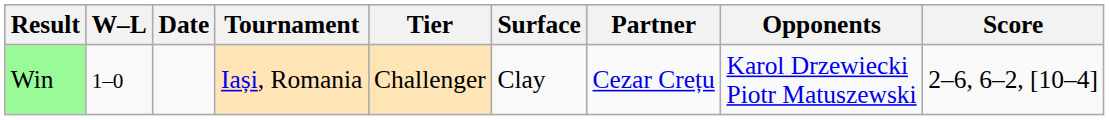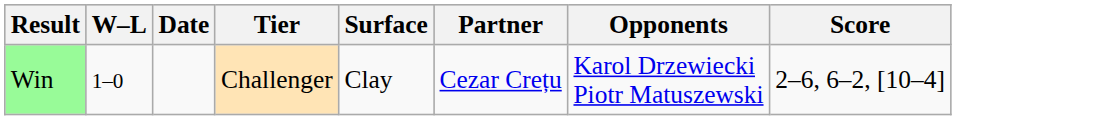 <table class="wikitable">
 <tr>
 <th>Result</th>
 <th class="unsortable">W–L</th>
 <th>Date</th>
-<th>Tournament</th>
 <th>Tier</th>
 <th>Surface</th>
 <th>Partner</th>
 <th>Opponents</th>
 <th class="unsortable">Score</th>
 </tr>
 <tr>
 <td bgcolor=98FB98>Win</td>
 <td><small>1–0</small></td>
 <td><a href='#'></a></td>
-<td style="background:moccasin"><a href='#'>Iași</a>, Romania</td>
 <td style="background:moccasin;">Challenger</td>
 <td>Clay</td>
 <td> <a href='#'>Cezar Crețu</a></td>
 <td> <a href='#'>Karol Drzewiecki</a><br> <a href='#'>Piotr Matuszewski</a></td>
 <td>2–6, 6–2, [10–4]</td>
 </tr>
 </table>
